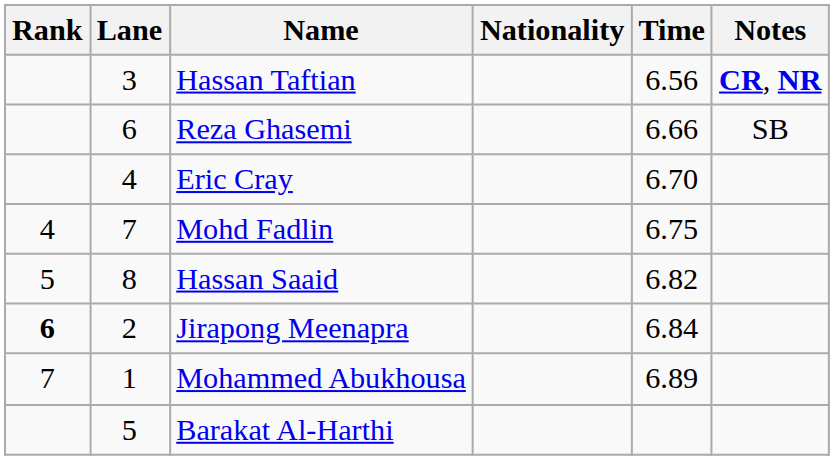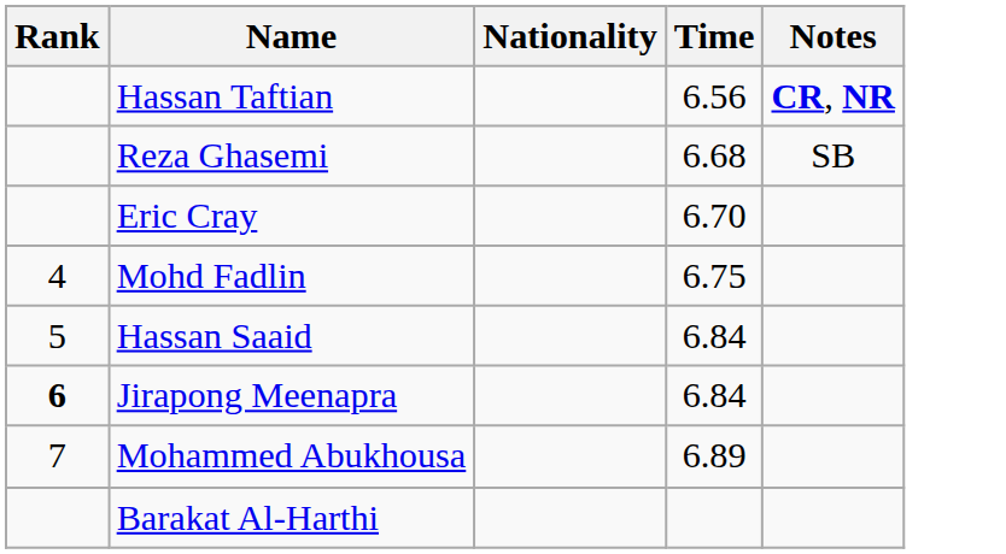 <table class="wikitable sortable" style="text-align:center;font-size:95%">
 <tr>
 <th>Rank</th>
-<th>Lane</th>
 <th>Name</th>
 <th>Nationality</th>
 <th>Time</th>
 <th>Notes</th>
 </tr>
 <tr>
 <td></td>
-<td>3</td>
 <td align=left><a href='#'>Hassan Taftian</a></td>
 <td align=left></td>
 <td>6.56</td>
 <td><strong><a href='#'>CR</a></strong>, <strong><a href='#'>NR</a></strong></td>
 </tr>
 <tr>
 <td></td>
-<td>6</td>
 <td align=left><a href='#'>Reza Ghasemi</a></td>
 <td align=left></td>
-<td>6.66</td>
+<td>6.68</td>
 <td>SB</td>
 </tr>
 <tr>
 <td></td>
-<td>4</td>
 <td align=left><a href='#'>Eric Cray</a></td>
 <td align=left></td>
 <td>6.70</td>
 <td></td>
 </tr>
 <tr>
 <td>4</td>
-<td>7</td>
 <td align=left><a href='#'>Mohd Fadlin</a></td>
 <td align=left></td>
 <td>6.75</td>
 <td></td>
 </tr>
 <tr>
 <td>5</td>
-<td>8</td>
 <td align=left><a href='#'>Hassan Saaid</a></td>
 <td align=left></td>
-<td>6.82</td>
+<td>6.84</td>
 <td></td>
 </tr>
 <tr>
 <td><strong>6</strong></td>
-<td>2</td>
 <td align=left><a href='#'>Jirapong Meenapra</a></td>
 <td align=left></td>
 <td>6.84</td>
 <td></td>
 </tr>
 <tr>
 <td>7</td>
-<td>1</td>
 <td align=left><a href='#'>Mohammed Abukhousa</a></td>
 <td align=left></td>
 <td>6.89</td>
 <td></td>
 </tr>
 <tr>
 <td></td>
-<td>5</td>
 <td align=left><a href='#'>Barakat Al-Harthi</a></td>
 <td align=left></td>
 <td></td>
 <td></td>
 </tr>
 </table>
